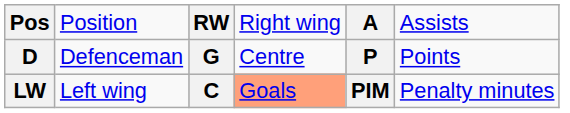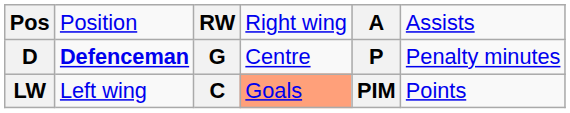 <table class="wikitable" style="font-size:90%;">
 <tr>
 <th>Pos</th>
 <td><a href='#'>Position</a></td>
 <th>RW</th>
 <td><a href='#'>Right wing</a></td>
 <th>A</th>
 <td><a href='#'>Assists</a></td>
 </tr>
 <tr>
 <th>D</th>
-<td><a href='#'>Defenceman</a></td>
+<td><strong><a href='#'>Defenceman</a></strong></td>
 <th>G</th>
 <td><a href='#'>Centre</a></td>
 <th>P</th>
-<td><a href='#'>Points</a></td>
+<td><a href='#'>Penalty minutes</a></td>
 </tr>
 <tr>
 <th>LW</th>
 <td><a href='#'>Left wing</a></td>
 <th>C</th>
 <td style="background: lightsalmon;"><a href='#'>Goals</a></td>
 <th>PIM</th>
-<td><a href='#'>Penalty minutes</a></td>
+<td><a href='#'>Points</a></td>
 </tr>
 </table>
